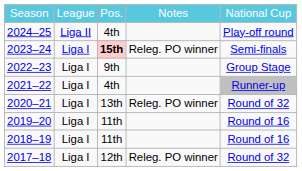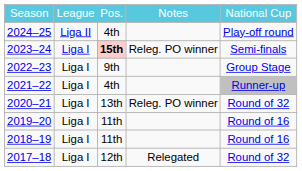 <table class="wikitable" style="text-align:center; font-size:90%">
 <tr style="background:#58c8de;color:white;border:1px solid #033b74;">
 <td>Season</td>
 <td>League</td>
 <td>Pos.</td>
 <td>Notes</td>
 <td>National Cup</td>
 </tr>
 <tr>
 <td><a href='#'>2024–25</a></td>
 <td><a href='#'>Liga II</a></td>
 <td>4th</td>
 <td></td>
 <td><a href='#'>Play-off round</a></td>
 </tr>
 <tr>
 <td><a href='#'>2023–24</a></td>
 <td><a href='#'>Liga I</a></td>
 <td style="text-align:center; background:#FFCCCC"><strong>15th</strong></td>
 <td>Releg. PO winner</td>
 <td><a href='#'>Semi-finals</a></td>
 </tr>
 <tr>
 <td><a href='#'>2022–23</a></td>
 <td>Liga I</td>
 <td>9th</td>
 <td></td>
 <td><a href='#'>Group Stage</a></td>
 </tr>
 <tr>
 <td><a href='#'>2021–22</a></td>
 <td>Liga I</td>
 <td>4th</td>
 <td></td>
 <td bgcolor=silver><a href='#'>Runner-up</a></td>
 </tr>
 <tr>
 <td><a href='#'>2020–21</a></td>
 <td>Liga I</td>
 <td>13th</td>
 <td>Releg. PO winner</td>
 <td><a href='#'>Round of 32</a></td>
 </tr>
 <tr>
 <td><a href='#'>2019–20</a></td>
 <td>Liga I</td>
 <td>11th</td>
 <td></td>
 <td><a href='#'>Round of 16</a></td>
 </tr>
 <tr>
 <td><a href='#'>2018–19</a></td>
 <td>Liga I</td>
 <td>11th</td>
 <td></td>
 <td><a href='#'>Round of 16</a></td>
 </tr>
 <tr>
 <td><a href='#'>2017–18</a></td>
 <td>Liga I</td>
 <td>12th</td>
-<td>Releg. PO winner</td>
+<td>Relegated</td>
 <td><a href='#'>Round of 32</a></td>
 </tr>
 </table>
